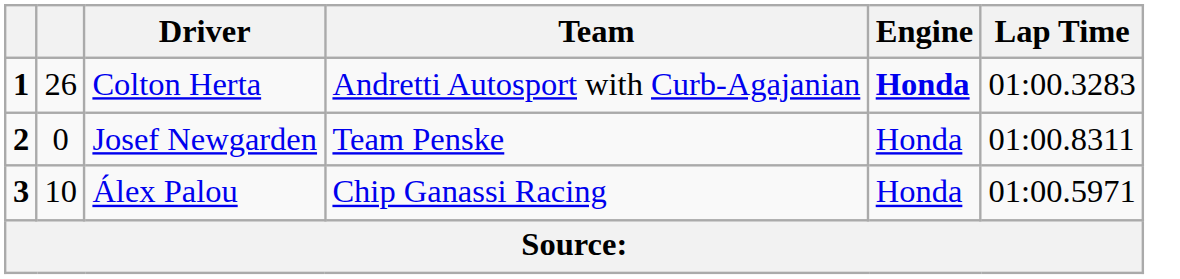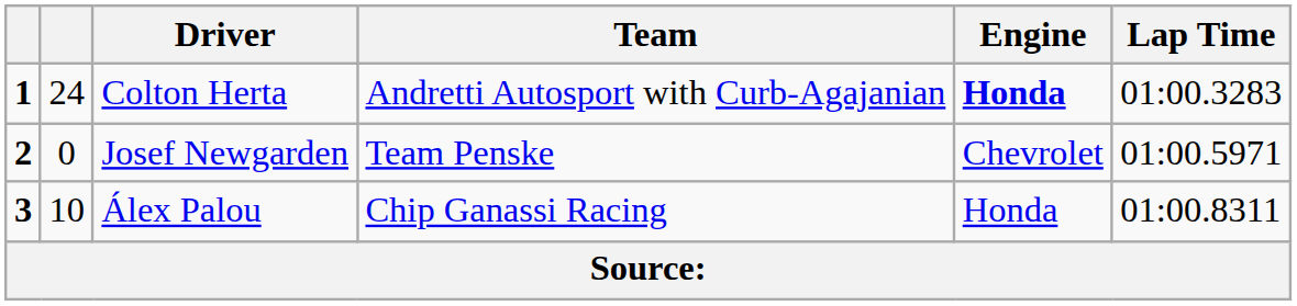 <table class="wikitable" style="font-size:85%;">
 <tr>
 <th></th>
 <th></th>
 <th>Driver</th>
 <th>Team</th>
 <th>Engine</th>
 <th>Lap Time</th>
 </tr>
 <tr>
 <td style="text-align:center;"><strong>1</strong></td>
-<td style="text-align:center;">26</td>
+<td style="text-align:center;">24</td>
 <td> <a href='#'>Colton Herta</a> <strong></strong></td>
 <td><a href='#'>Andretti Autosport</a> with <a href='#'>Curb-Agajanian</a></td>
 <td><strong><a href='#'>Honda</a></strong></td>
 <td>01:00.3283</td>
 </tr>
 <tr>
 <td style="text-align:center;"><strong>2</strong></td>
 <td style="text-align:center;">0</td>
 <td> <a href='#'>Josef Newgarden</a> <strong></strong></td>
 <td><a href='#'>Team Penske</a></td>
-<td><a href='#'>Honda</a></td>
-<td>01:00.8311</td>
+<td><a href='#'>Chevrolet</a></td>
+<td>01:00.5971</td>
 </tr>
 <tr>
 <td style="text-align:center;"><strong>3</strong></td>
 <td style="text-align:center;">10</td>
 <td> <a href='#'>Álex Palou</a></td>
 <td><a href='#'>Chip Ganassi Racing</a></td>
 <td><a href='#'>Honda</a></td>
-<td>01:00.5971</td>
+<td>01:00.8311</td>
 </tr>
 <tr>
 <th colspan="6">Source:</th>
 </tr>
 </table>
